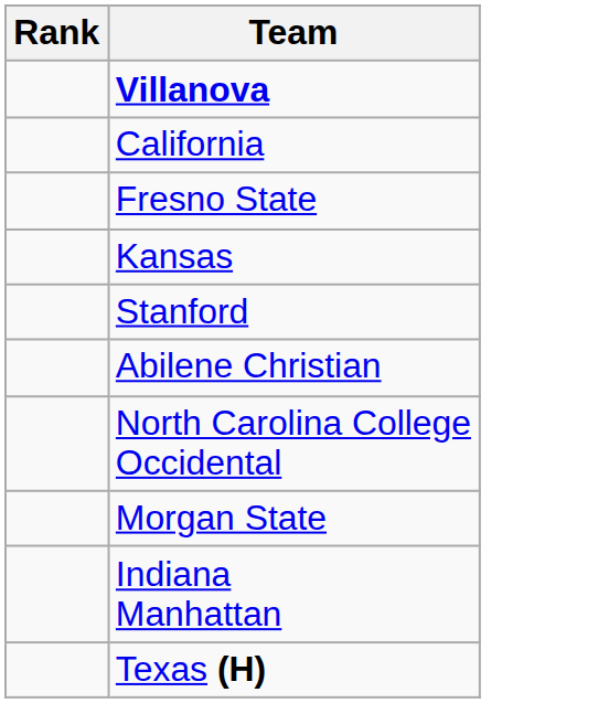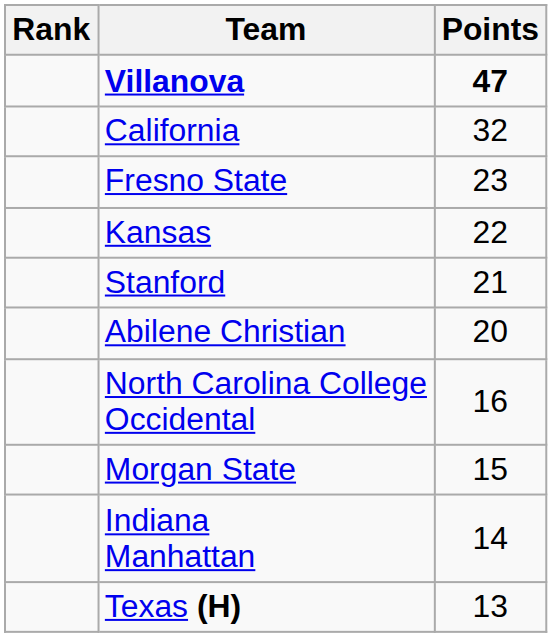 <table class="wikitable sortable" style="text-align:center">
 <tr>
 <th>Rank</th>
 <th>Team</th>
+<th>Points</th>
 </tr>
 <tr>
 <td></td>
 <td align=left><strong><a href='#'>Villanova</a></strong></td>
+<td><strong>47</strong></td>
 </tr>
 <tr>
 <td></td>
 <td align=left><a href='#'>California</a></td>
+<td>32</td>
 </tr>
 <tr>
 <td></td>
 <td align=left><a href='#'>Fresno State</a></td>
+<td>23</td>
 </tr>
 <tr>
 <td></td>
 <td align=left><a href='#'>Kansas</a></td>
+<td>22</td>
 </tr>
 <tr>
 <td></td>
 <td align=left><a href='#'>Stanford</a></td>
+<td>21</td>
 </tr>
 <tr>
 <td></td>
 <td align=left><a href='#'>Abilene Christian</a></td>
+<td>20</td>
 </tr>
 <tr>
 <td></td>
 <td align=left><a href='#'>North Carolina College</a><br><a href='#'>Occidental</a></td>
+<td>16</td>
 </tr>
 <tr>
 <td></td>
 <td align=left><a href='#'>Morgan State</a></td>
+<td>15</td>
 </tr>
 <tr>
 <td></td>
 <td align=left><a href='#'>Indiana</a><br> <a href='#'>Manhattan</a></td>
+<td>14</td>
 </tr>
 <tr>
 <td></td>
 <td align=left><a href='#'>Texas</a> <strong>(H)</strong></td>
+<td>13</td>
 </tr>
 </table>
